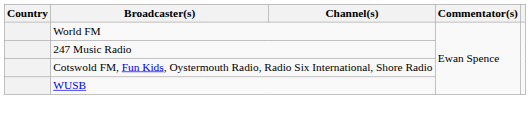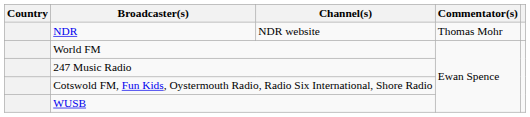 <table class="wikitable plainrowheaders">
 <tr>
 <th scope="col">Country</th>
 <th scope="col">Broadcaster(s)</th>
 <th>Channel(s)</th>
 <th scope="col">Commentator(s)</th>
 <th scope="col"></th>
+</tr>
+<tr>
+<th scope="row"></th>
+<td><a href='#'>NDR</a></td>
+<td>NDR website</td>
+<td>Thomas Mohr</td>
+<td></td>
 </tr>
 <tr>
 <th scope="row"></th>
 <td colspan="2">World FM</td>
 <td rowspan="4">Ewan Spence</td>
 <td rowspan="4"></td>
 </tr>
 <tr>
 <th scope="row"></th>
 <td colspan="2">247 Music Radio</td>
 </tr>
 <tr>
 <th scope="row"></th>
 <td colspan="2">Cotswold FM, <a href='#'>Fun Kids</a>, Oystermouth Radio, Radio Six International, Shore Radio</td>
 </tr>
 <tr>
 <th scope="row"></th>
 <td colspan="2"><a href='#'>WUSB</a></td>
 </tr>
 </table>
